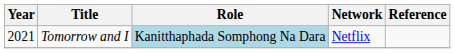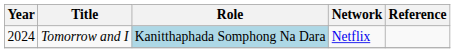 <table class="wikitable">
 <tr>
 <th>Year</th>
 <th>Title</th>
 <th>Role</th>
 <th>Network</th>
 <th>Reference</th>
 </tr>
 <tr>
-<td>2021</td>
+<td>2024</td>
 <td><em>Tomorrow and I</em></td>
 <td style="background: lightblue;">Kanitthaphada Somphong Na Dara</td>
 <td><a href='#'>Netflix</a></td>
 <td></td>
 </tr>
 <tr>
 </tr>
 </table>
